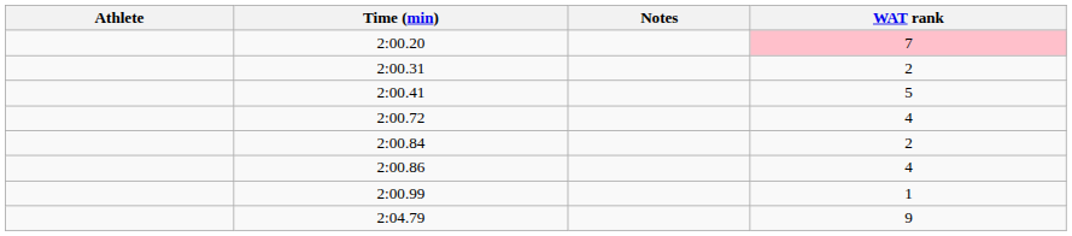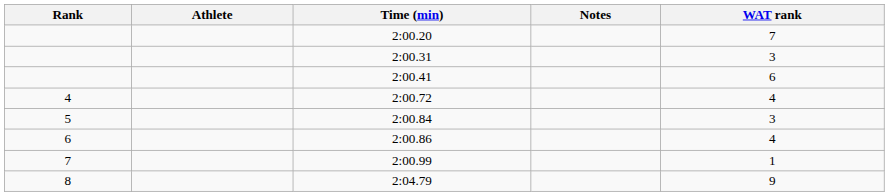 <table class="wikitable"  width=85%>
 <tr>
+<th>Rank</th>
 <th>Athlete</th>
 <th>Time (<a href='#'>min</a>)</th>
 <th>Notes</th>
 <th><a href='#'>WAT</a> rank</th>
 </tr>
 <tr align="center">
+<td></td>
 <td align="left"></td>
 <td>2:00.20</td>
 <td></td>
-<td style="background: pink;">7</td>
+<td>7</td>
 </tr>
 <tr align="center">
+<td></td>
 <td align="left"></td>
 <td>2:00.31</td>
 <td></td>
-<td>2</td>
+<td>3</td>
 </tr>
 <tr align="center">
+<td></td>
 <td align="left"></td>
 <td>2:00.41</td>
 <td></td>
-<td>5</td>
+<td>6</td>
 </tr>
 <tr align="center">
+<td>4</td>
 <td align="left"></td>
 <td>2:00.72</td>
 <td></td>
 <td>4</td>
 </tr>
 <tr align="center">
+<td>5</td>
 <td align="left"></td>
 <td>2:00.84</td>
 <td></td>
-<td>2</td>
+<td>3</td>
 </tr>
 <tr align="center">
+<td>6</td>
 <td align="left"></td>
 <td>2:00.86</td>
 <td></td>
 <td>4</td>
 </tr>
 <tr align="center">
+<td>7</td>
 <td align="left"></td>
 <td>2:00.99</td>
 <td></td>
 <td>1</td>
 </tr>
 <tr align="center">
+<td>8</td>
 <td align="left"></td>
 <td>2:04.79</td>
 <td></td>
 <td>9</td>
 </tr>
 </table>
